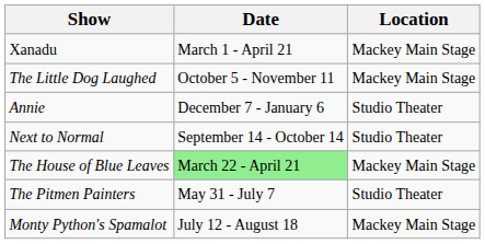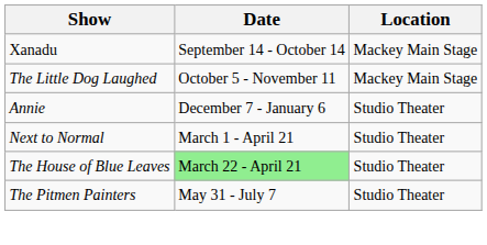 <table class="wikitable">
 <tr>
 <th>Show</th>
 <th>Date</th>
 <th>Location</th>
 </tr>
 <tr>
 <td><small>Xanadu</small></td>
-<td><small>March 1 - April 21</small></td>
+<td><small>September 14  - October 14</small></td>
 <td><small>Mackey Main Stage</small></td>
 </tr>
 <tr>
 <td><em><small>The Little Dog Laughed</small></em></td>
 <td><small>October 5 - November 11</small></td>
 <td><small>Mackey Main Stage</small></td>
 </tr>
 <tr>
 <td><small><em>Annie</em></small></td>
 <td><small>December 7 - January 6</small></td>
 <td><small>Studio Theater</small></td>
 </tr>
 <tr>
 <td><em><small>Next to Normal</small></em></td>
-<td><small>September 14  - October 14</small></td>
+<td><small>March 1 - April 21</small></td>
 <td><small>Studio Theater</small></td>
 </tr>
 <tr>
 <td><small><em>The House of Blue Leaves</em></small></td>
 <td style="background: lightgreen;"><small>March 22 - April 21</small></td>
-<td><small>Mackey Main Stage</small></td>
+<td><small>Studio Theater</small></td>
 </tr>
 <tr>
 <td><em><small>The Pitmen Painters</small></em></td>
 <td><small>May 31 - July 7</small></td>
 <td><small>Studio Theater</small></td>
 </tr>
-<tr>
-<td><small><em>Monty Python's Spamalot</em></small></td>
-<td><small>July 12 - August 18</small></td>
-<td><small>Mackey Main Stage</small></td>
-</tr>
 </table>
